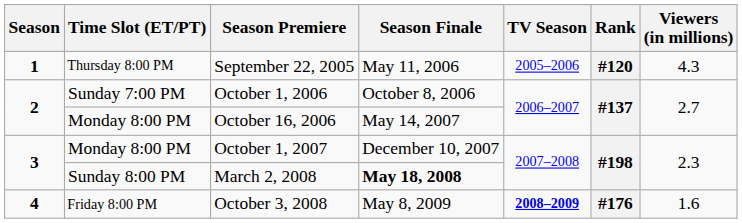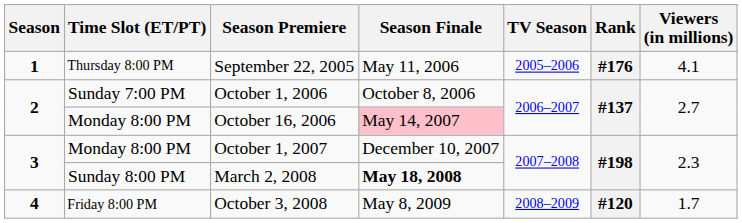 <table class="wikitable">
 <tr>
 <th>Season</th>
 <th>Time Slot (ET/PT)</th>
 <th>Season Premiere</th>
 <th>Season Finale</th>
 <th>TV Season</th>
 <th>Rank</th>
 <th>Viewers<br>(in millions)</th>
 </tr>
 <tr style="background-color:#F9F9F9">
 <th style="background:#F9F9F9;text-align:center">1</th>
 <th style="background:#F9F9F9;font-size:13px;font-weight:normal;text-align:left;line-height:100%">Thursday 8:00 PM</th>
 <td>September 22, 2005</td>
 <td>May 11, 2006</td>
 <td style="font-size:13px;text-align:center"><a href='#'>2005–2006</a></td>
-<th style="text-align:center">#120</th>
-<td style="text-align:center">4.3</td>
+<th style="text-align:center">#176</th>
+<td style="text-align:center">4.1</td>
 </tr>
 <tr style="background-color:#F9F9F9">
 <th rowspan="2" style="background:#F9F9F9;text-align:center">2</th>
 <th style="background:#F9F9F9;font-size:13x;font-weight:normal;text-align:left;line-height:100%">Sunday 7:00 PM</th>
 <td>October 1, 2006</td>
 <td>October 8, 2006</td>
 <td rowspan="2" style="font-size:13px;text-align:center"><a href='#'>2006–2007</a></td>
 <th rowspan="2" style="text-align:center">#137</th>
 <td rowspan="2" style="text-align:center">2.7</td>
 </tr>
 <tr>
 <th style="background:#F9F9F9;font-size:13x;font-weight:normal;text-align:left;line-height:100%">Monday 8:00 PM</th>
 <td>October 16, 2006</td>
-<td>May 14, 2007</td>
+<td style="background: pink;">May 14, 2007</td>
 </tr>
 <tr style="background-color:#F9F9F9">
 <th rowspan="2" style="background:#F9F9F9;text-align:center">3</th>
 <th style="background:#F9F9F9;font-size:13x;font-weight:normal;text-align:left;line-height:100%">Monday 8:00 PM</th>
 <td>October 1, 2007</td>
 <td>December 10, 2007</td>
 <td rowspan="2" style="font-size:13px;text-align:center"><a href='#'>2007–2008</a></td>
 <th rowspan="2" style="text-align:center">#198</th>
 <td rowspan="2" style="text-align:center">2.3</td>
 </tr>
 <tr>
 <th style="background:#F9F9F9;font-size:13x;font-weight:normal;text-align:left;line-height:100%">Sunday 8:00 PM</th>
 <td>March 2, 2008</td>
 <td><strong>May 18, 2008</strong></td>
 </tr>
 <tr style="background-color:#F9F9F9">
 <th style="background:#F9F9F9;text-align:center">4</th>
 <th style="background:#F9F9F9;font-size:13px;font-weight:normal;text-align:left;line-height:100%">Friday 8:00 PM</th>
 <td>October 3, 2008</td>
 <td>May 8, 2009</td>
-<td style="font-size:13px;text-align:center"><strong><a href='#'>2008–2009</a></strong></td>
-<th style="text-align:center">#176</th>
-<td style="text-align:center">1.6</td>
+<td style="font-size:13px;text-align:center"><a href='#'>2008–2009</a></td>
+<th style="text-align:center">#120</th>
+<td style="text-align:center">1.7</td>
 </tr>
 </table>
